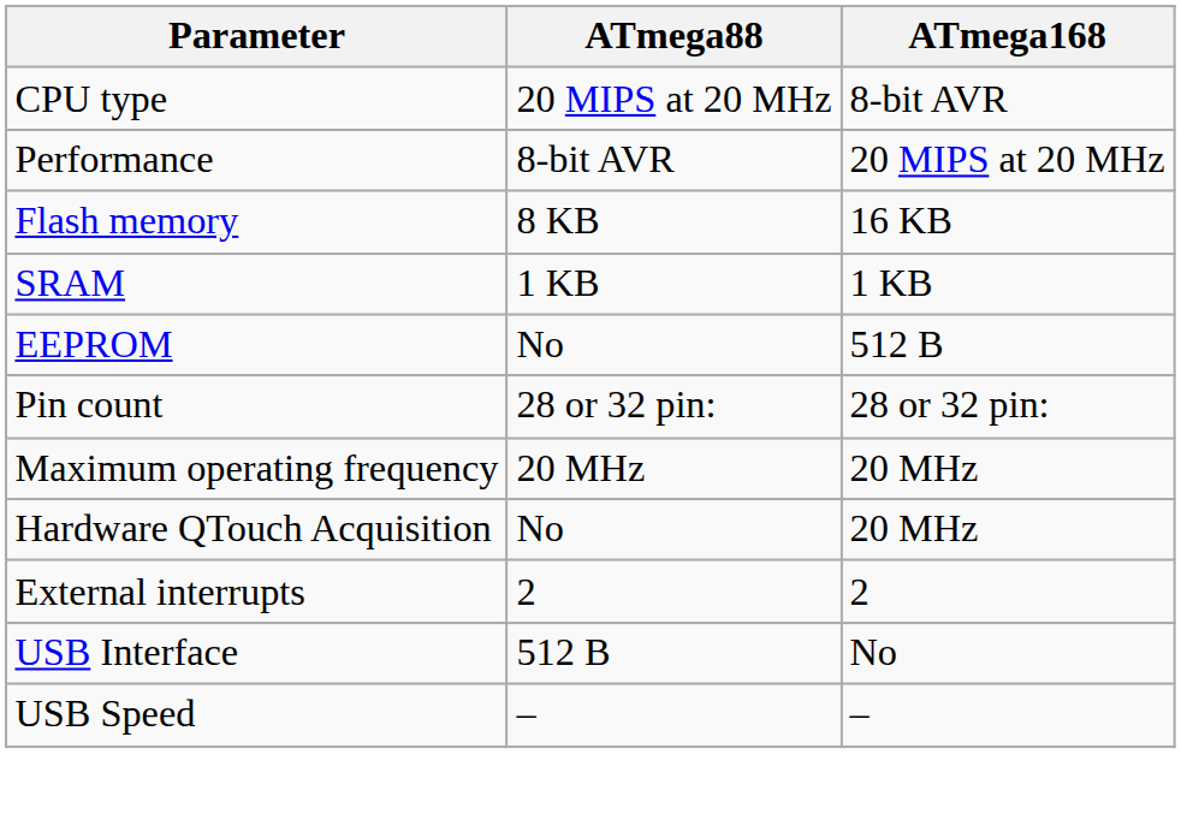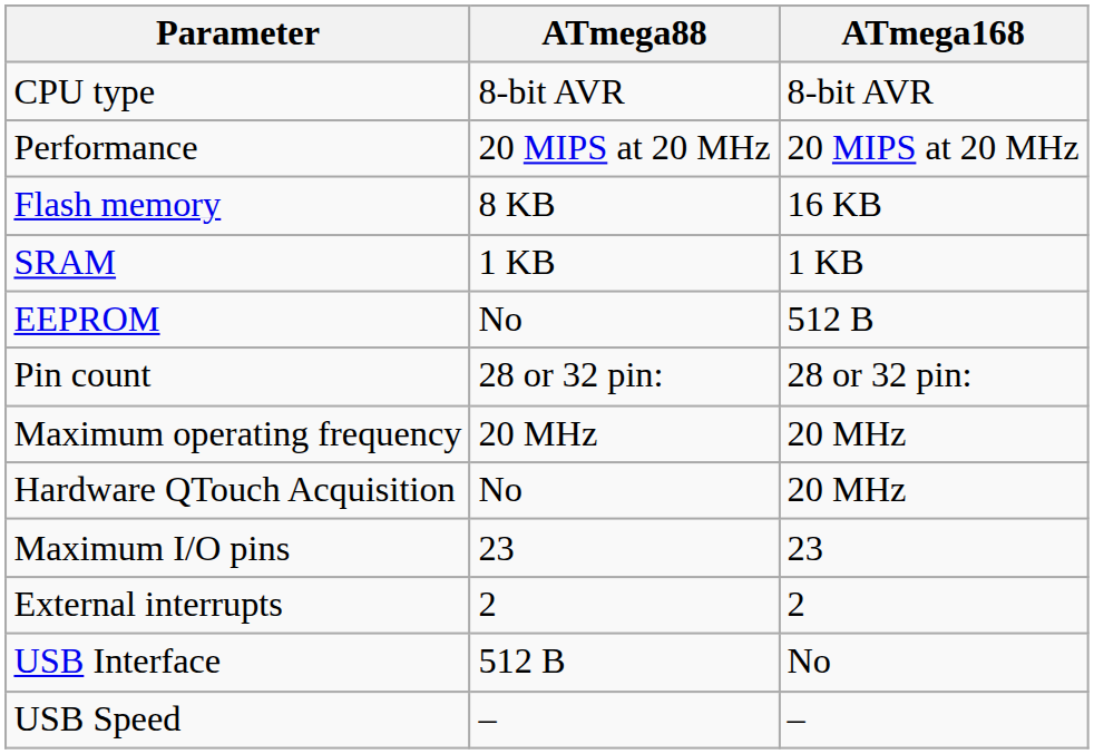 <table class="wikitable">
 <tr>
 <th>Parameter</th>
 <th>ATmega88</th>
 <th>ATmega168</th>
 </tr>
 <tr>
 <td>CPU type</td>
-<td>20 <a href='#'>MIPS</a> at 20 MHz</td>
+<td>8-bit AVR</td>
 <td>8-bit AVR</td>
 </tr>
 <tr>
 <td>Performance</td>
-<td>8-bit AVR</td>
+<td>20 <a href='#'>MIPS</a> at 20 MHz</td>
 <td>20 <a href='#'>MIPS</a> at 20 MHz</td>
 </tr>
 <tr>
 <td><a href='#'>Flash memory</a></td>
 <td>8 KB</td>
 <td>16 KB</td>
 </tr>
 <tr>
 <td><a href='#'>SRAM</a></td>
 <td>1 KB</td>
 <td>1 KB</td>
 </tr>
 <tr>
 <td><a href='#'>EEPROM</a></td>
 <td>No</td>
 <td>512 B</td>
 </tr>
 <tr>
 <td>Pin count</td>
 <td>28 or 32 pin:</td>
 <td>28 or 32 pin:</td>
 </tr>
 <tr>
 <td>Maximum operating frequency</td>
 <td>20 MHz</td>
 <td>20 MHz</td>
 </tr>
 <tr>
 <td>Hardware QTouch Acquisition</td>
 <td>No</td>
 <td>20 MHz</td>
 </tr>
 <tr>
+<td>Maximum I/O pins</td>
+<td>23</td>
+<td>23</td>
+</tr>
+<tr>
 <td>External interrupts</td>
 <td>2</td>
 <td>2</td>
 </tr>
 <tr>
 <td><a href='#'>USB</a> Interface</td>
 <td>512 B</td>
 <td>No</td>
 </tr>
 <tr>
 <td>USB Speed</td>
 <td>–</td>
 <td>–</td>
 </tr>
 </table>
